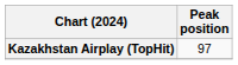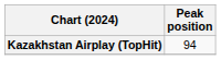 <table class="wikitable plainrowheaders" style="text-align:center">
 <tr>
 <th scope="col">Chart (2024)</th>
 <th scope="col">Peak<br>position</th>
 </tr>
 <tr>
 <th scope="row">Kazakhstan Airplay (TopHit)</th>
-<td>97</td>
+<td>94</td>
 </tr>
 <tr>
 </tr>
 </table>
